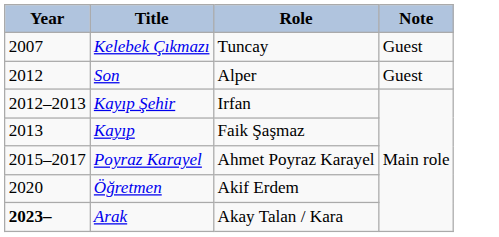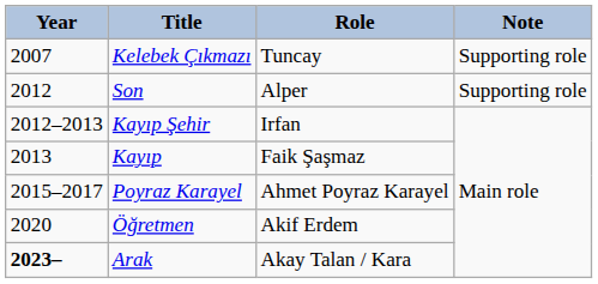 <table class="wikitable sortable" style="font-size: 85%;">
 <tr>
 <th style="background:LightSteelBlue">Year</th>
 <th style="background:LightSteelBlue">Title</th>
 <th style="background:LightSteelBlue">Role</th>
 <th style="background:LightSteelBlue">Note</th>
 </tr>
 <tr>
 <td>2007</td>
 <td><em><a href='#'>Kelebek Çıkmazı</a></em></td>
 <td>Tuncay</td>
-<td>Guest</td>
+<td>Supporting role</td>
 </tr>
 <tr>
 <td>2012</td>
 <td><em><a href='#'>Son</a></em></td>
 <td>Alper</td>
-<td>Guest</td>
+<td>Supporting role</td>
 </tr>
 <tr>
 <td>2012–2013</td>
 <td><em><a href='#'>Kayıp  Şehir</a></em></td>
 <td>Irfan</td>
 <td rowspan="5">Main role</td>
 </tr>
 <tr>
 <td>2013</td>
 <td><em><a href='#'>Kayıp</a></em></td>
 <td>Faik Şaşmaz</td>
 </tr>
 <tr>
 <td>2015–2017</td>
 <td><em><a href='#'>Poyraz Karayel</a></em></td>
 <td>Ahmet Poyraz Karayel</td>
 </tr>
 <tr>
 <td>2020</td>
 <td><em><a href='#'>Öğretmen</a></em></td>
 <td>Akif Erdem</td>
 </tr>
 <tr>
 <td><strong>2023–</strong></td>
 <td><em><a href='#'>Arak</a></em></td>
 <td>Akay Talan / Kara</td>
 </tr>
 </table>
